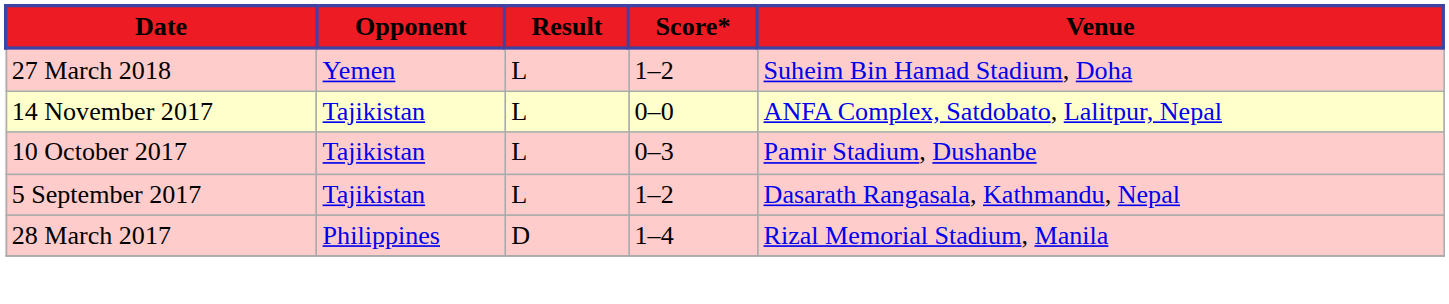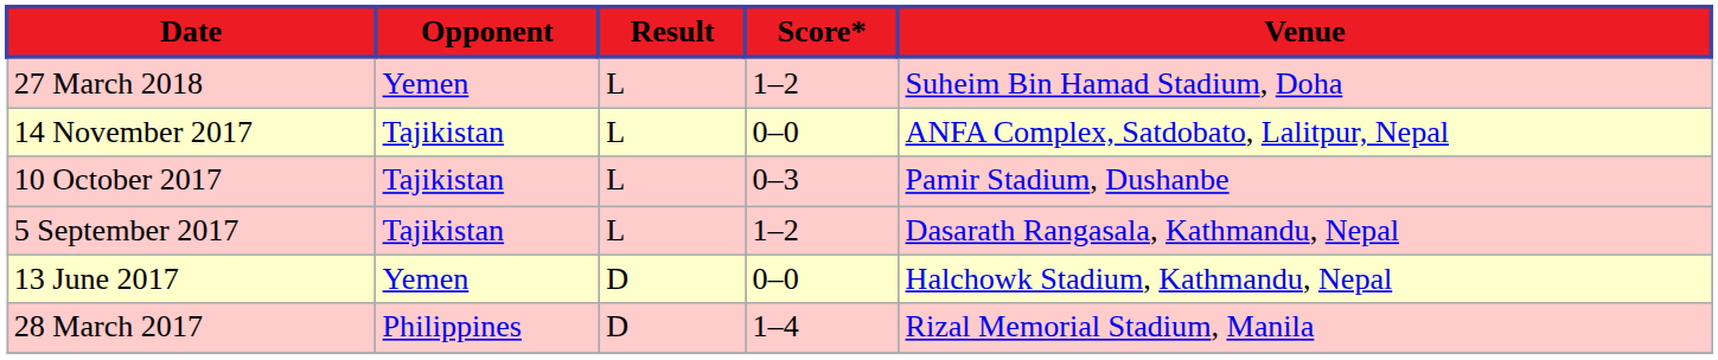 <table class="wikitable" width="100%">
 <tr>
 <th style="background:#ED1C24;border: 2px solid #3F43A4;"><span>Date</span></th>
 <th style="background:#ED1C24;border: 2px solid #3F43A4;"><span>Opponent</span></th>
 <th style="background:#ED1C24;border: 2px solid #3F43A4;"><span>Result</span></th>
 <th style="background:#ED1C24;border: 2px solid #3F43A4;"><span>Score*</span></th>
 <th style="background:#ED1C24;border: 2px solid #3F43A4;"><span>Venue</span></th>
 </tr>
 <tr style="background:#fcc;">
 <td>27 March 2018</td>
 <td> <a href='#'>Yemen</a></td>
 <td>L</td>
 <td>1–2</td>
 <td> <a href='#'>Suheim Bin Hamad Stadium</a>, <a href='#'>Doha</a></td>
 </tr>
 <tr style="background:#FFFFCC;">
 <td>14 November 2017</td>
 <td> <a href='#'>Tajikistan</a></td>
 <td>L</td>
 <td>0–0</td>
 <td> <a href='#'>ANFA Complex, Satdobato</a>, <a href='#'>Lalitpur, Nepal</a></td>
 </tr>
 <tr style="background:#fcc;">
 <td>10 October 2017</td>
 <td> <a href='#'>Tajikistan</a></td>
 <td>L</td>
 <td>0–3</td>
 <td> <a href='#'>Pamir Stadium</a>, <a href='#'>Dushanbe</a></td>
 </tr>
 <tr style="background:#fcc;">
 <td>5 September 2017</td>
 <td> <a href='#'>Tajikistan</a></td>
 <td>L</td>
 <td>1–2</td>
 <td> <a href='#'>Dasarath Rangasala</a>, <a href='#'>Kathmandu</a>, <a href='#'>Nepal</a></td>
 </tr>
+<tr style="background:#FFFFCC;">
+<td>13 June 2017</td>
+<td> <a href='#'>Yemen</a></td>
+<td>D</td>
+<td>0–0</td>
+<td> <a href='#'>Halchowk Stadium</a>, <a href='#'>Kathmandu</a>, <a href='#'>Nepal</a></td>
+</tr>
 <tr style="background:#fcc;">
 <td>28 March 2017</td>
 <td> <a href='#'>Philippines</a></td>
 <td>D</td>
 <td>1–4</td>
 <td> <a href='#'>Rizal Memorial Stadium</a>, <a href='#'>Manila</a></td>
 </tr>
 <tr style="background:#dfd;">
 </tr>
 </table>
